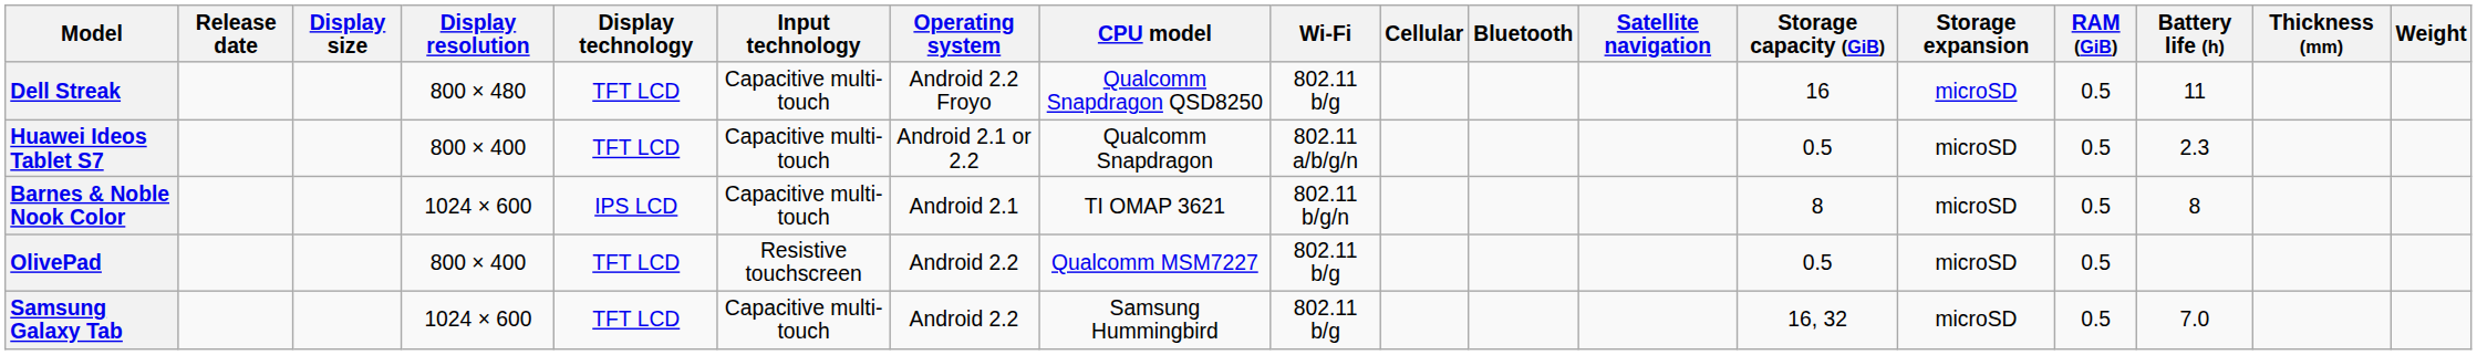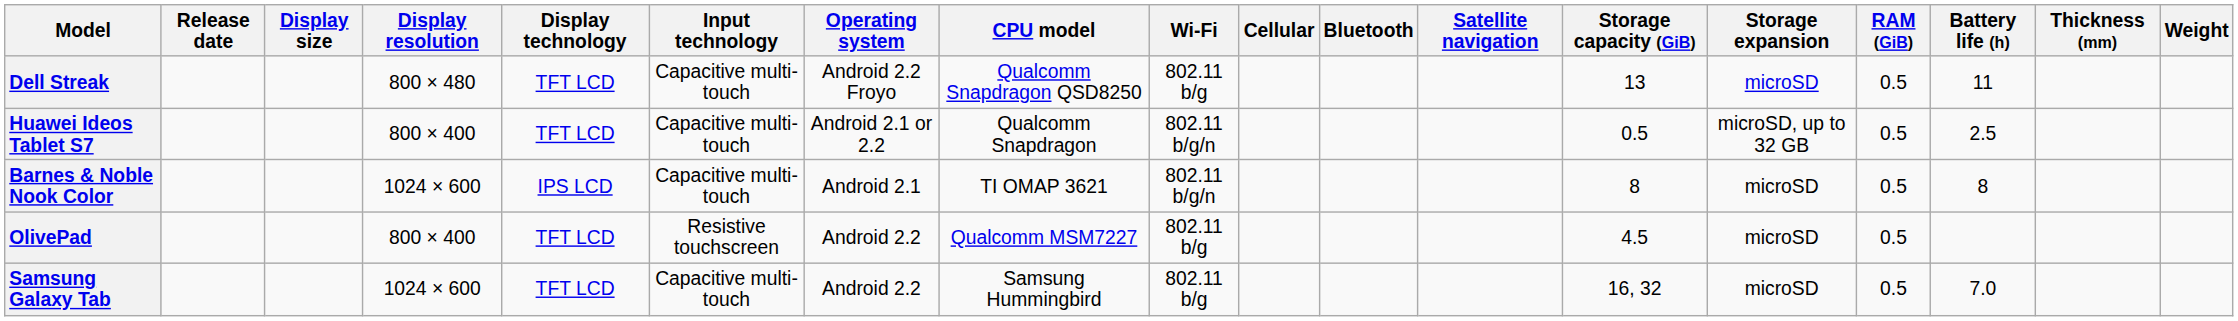 <table class="wikitable sortable" style="font-size: 85%; text-align: center; width: auto;">
 <tr>
 <th>Model</th>
 <th>Release date</th>
 <th><a href='#'>Display</a> size</th>
 <th><a href='#'>Display resolution</a></th>
 <th>Display technology</th>
 <th>Input technology</th>
 <th><a href='#'>Operating system</a></th>
 <th><a href='#'>CPU</a> model</th>
 <th>Wi-Fi</th>
 <th>Cellular</th>
 <th>Bluetooth</th>
 <th><a href='#'>Satellite navigation</a></th>
 <th>Storage capacity <small>(<a href='#'>GiB</a>)</small></th>
 <th>Storage expansion</th>
 <th><a href='#'>RAM</a> <small>(<a href='#'>GiB</a>)</small></th>
 <th>Battery life <small>(h)</small><br></th>
 <th>Thickness <small>(mm)</small></th>
 <th>Weight</th>
 </tr>
 <tr>
 <th style="text-align:left;" scope="col"><a href='#'>Dell Streak</a></th>
 <td></td>
 <td></td>
 <td>800 × 480</td>
 <td><a href='#'>TFT LCD</a></td>
 <td>Capacitive multi-touch</td>
 <td>Android 2.2 Froyo</td>
 <td><a href='#'>Qualcomm Snapdragon</a> QSD8250</td>
 <td>802.11 b/g</td>
 <td></td>
 <td></td>
 <td></td>
-<td>16</td>
+<td>13</td>
 <td><a href='#'>microSD</a></td>
 <td>0.5</td>
 <td>11</td>
 <td></td>
 <td></td>
 </tr>
 <tr>
 <th style="text-align:left;" scope="col"><a href='#'>Huawei Ideos Tablet S7</a></th>
 <td></td>
 <td></td>
 <td>800 × 400</td>
 <td><a href='#'>TFT LCD</a></td>
 <td>Capacitive multi-touch</td>
 <td>Android 2.1 or 2.2</td>
 <td>Qualcomm Snapdragon</td>
-<td>802.11 a/b/g/n</td>
+<td>802.11 b/g/n</td>
 <td></td>
 <td></td>
 <td></td>
 <td>0.5</td>
-<td>microSD</td>
+<td>microSD, up to 32 GB</td>
 <td>0.5</td>
-<td>2.3</td>
+<td>2.5</td>
 <td></td>
 <td></td>
 </tr>
 <tr>
 <th style="text-align:left;" scope="col"><a href='#'>Barnes & Noble<br>Nook Color</a></th>
 <td></td>
 <td></td>
 <td>1024 × 600</td>
 <td><a href='#'>IPS LCD</a></td>
 <td>Capacitive multi-touch</td>
 <td>Android 2.1</td>
 <td>TI OMAP 3621</td>
 <td>802.11 b/g/n</td>
 <td></td>
 <td></td>
 <td></td>
 <td>8</td>
 <td>microSD</td>
 <td>0.5</td>
 <td>8</td>
 <td></td>
 <td></td>
 </tr>
 <tr>
 <th style="text-align:left;" scope="col"><a href='#'>OlivePad</a></th>
 <td></td>
 <td></td>
 <td>800 × 400</td>
 <td><a href='#'>TFT LCD</a></td>
 <td>Resistive touchscreen</td>
 <td>Android 2.2</td>
 <td><a href='#'>Qualcomm MSM7227</a></td>
 <td>802.11 b/g</td>
 <td></td>
 <td></td>
 <td></td>
-<td>0.5</td>
+<td>4.5</td>
 <td>microSD</td>
 <td>0.5</td>
 <td></td>
 <td></td>
 <td></td>
 </tr>
 <tr>
 <th style="text-align:left;" scope="col"><a href='#'>Samsung Galaxy Tab</a></th>
 <td></td>
 <td></td>
 <td>1024 × 600</td>
 <td><a href='#'>TFT LCD</a></td>
 <td>Capacitive multi-touch</td>
 <td>Android 2.2</td>
 <td>Samsung Hummingbird</td>
 <td>802.11 b/g</td>
 <td></td>
 <td></td>
 <td></td>
 <td>16, 32</td>
 <td>microSD</td>
 <td>0.5</td>
 <td>7.0</td>
 <td></td>
 <td></td>
 </tr>
 </table>
